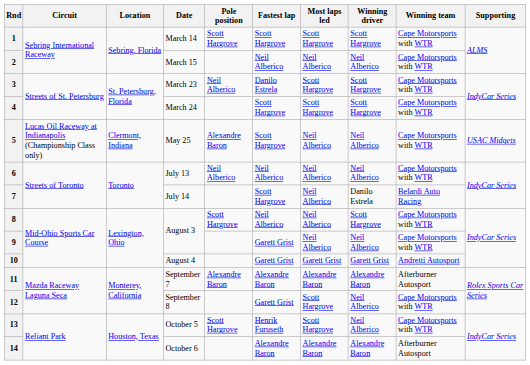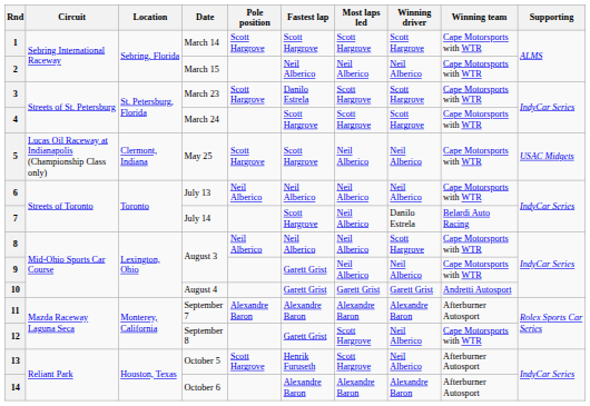 <table class="wikitable" style="font-size: 85%;">
 <tr>
 <th Round>Rnd</th>
 <th>Circuit</th>
 <th>Location</th>
 <th>Date</th>
 <th>Pole position</th>
 <th>Fastest lap</th>
 <th>Most laps led</th>
 <th>Winning driver</th>
 <th>Winning team</th>
 <th>Supporting</th>
 </tr>
 <tr>
 <th>1</th>
 <td rowspan=2><a href='#'>Sebring International Raceway</a></td>
 <td rowspan=2><a href='#'>Sebring, Florida</a></td>
 <td>March 14</td>
 <td> <a href='#'>Scott Hargrove</a></td>
 <td> <a href='#'>Scott Hargrove</a></td>
 <td> <a href='#'>Scott Hargrove</a></td>
 <td> <a href='#'>Scott Hargrove</a></td>
 <td> <a href='#'>Cape Motorsports</a> with <a href='#'>WTR</a></td>
 <td rowspan=2><em><a href='#'>ALMS</a></em></td>
 </tr>
 <tr>
 <th>2</th>
 <td>March 15</td>
 <td></td>
 <td> <a href='#'>Neil Alberico</a></td>
 <td> <a href='#'>Neil Alberico</a></td>
 <td> <a href='#'>Neil Alberico</a></td>
 <td> <a href='#'>Cape Motorsports</a> with <a href='#'>WTR</a></td>
 </tr>
 <tr>
 <th>3</th>
 <td rowspan=2><a href='#'>Streets of St. Petersburg</a></td>
 <td rowspan=2><a href='#'>St. Petersburg, Florida</a></td>
 <td>March 23</td>
-<td> <a href='#'>Neil Alberico</a></td>
+<td> <a href='#'>Scott Hargrove</a></td>
 <td> <a href='#'>Danilo Estrela</a></td>
 <td> <a href='#'>Scott Hargrove</a></td>
 <td> <a href='#'>Scott Hargrove</a></td>
 <td> <a href='#'>Cape Motorsports</a> with <a href='#'>WTR</a></td>
 <td rowspan=2><em><a href='#'>IndyCar Series</a></em></td>
 </tr>
 <tr>
 <th>4</th>
 <td>March 24</td>
 <td></td>
 <td> <a href='#'>Scott Hargrove</a></td>
 <td> <a href='#'>Scott Hargrove</a></td>
 <td> <a href='#'>Scott Hargrove</a></td>
 <td> <a href='#'>Cape Motorsports</a> with <a href='#'>WTR</a></td>
 </tr>
 <tr>
 <th>5</th>
 <td><a href='#'>Lucas Oil Raceway at Indianapolis</a><br>(Championship Class only)</td>
 <td><a href='#'>Clermont, Indiana</a></td>
 <td>May 25</td>
-<td> <a href='#'>Alexandre Baron</a></td>
+<td> <a href='#'>Scott Hargrove</a></td>
 <td> <a href='#'>Scott Hargrove</a></td>
 <td> <a href='#'>Neil Alberico</a></td>
 <td> <a href='#'>Neil Alberico</a></td>
 <td> <a href='#'>Cape Motorsports</a> with <a href='#'>WTR</a></td>
 <td><em><a href='#'>USAC Midgets</a></em></td>
 </tr>
 <tr>
 <th>6</th>
 <td rowspan=2><a href='#'>Streets of Toronto</a></td>
 <td rowspan=2><a href='#'>Toronto</a></td>
 <td>July 13</td>
 <td> <a href='#'>Neil Alberico</a></td>
 <td> <a href='#'>Neil Alberico</a></td>
 <td> <a href='#'>Neil Alberico</a></td>
 <td> <a href='#'>Neil Alberico</a></td>
 <td> <a href='#'>Cape Motorsports</a> with <a href='#'>WTR</a></td>
 <td rowspan=2><em><a href='#'>IndyCar Series</a></em></td>
 </tr>
 <tr>
 <th>7</th>
 <td>July 14</td>
 <td></td>
 <td> <a href='#'>Scott Hargrove</a></td>
 <td> <a href='#'>Neil Alberico</a></td>
 <td> Danilo Estrela</td>
 <td> <a href='#'>Belardi Auto Racing</a></td>
 </tr>
 <tr>
 <th>8</th>
 <td rowspan=3><a href='#'>Mid-Ohio Sports Car Course</a></td>
 <td rowspan=3><a href='#'>Lexington, Ohio</a></td>
 <td rowspan=2>August 3</td>
-<td> <a href='#'>Scott Hargrove</a></td>
+<td> <a href='#'>Neil Alberico</a></td>
 <td> <a href='#'>Neil Alberico</a></td>
 <td> <a href='#'>Neil Alberico</a></td>
 <td> <a href='#'>Scott Hargrove</a></td>
 <td> <a href='#'>Cape Motorsports</a> with <a href='#'>WTR</a></td>
 <td rowspan=3><em><a href='#'>IndyCar Series</a></em></td>
 </tr>
 <tr>
 <th>9</th>
 <td></td>
 <td> <a href='#'>Garett Grist</a></td>
 <td> <a href='#'>Neil Alberico</a></td>
 <td> <a href='#'>Neil Alberico</a></td>
 <td> <a href='#'>Cape Motorsports</a> with <a href='#'>WTR</a></td>
 </tr>
 <tr>
 <th>10</th>
 <td>August 4</td>
 <td></td>
 <td> <a href='#'>Garett Grist</a></td>
 <td> <a href='#'>Garett Grist</a></td>
 <td> <a href='#'>Garett Grist</a></td>
 <td> <a href='#'>Andretti Autosport</a></td>
 </tr>
 <tr>
 <th>11</th>
 <td rowspan=2><a href='#'>Mazda Raceway Laguna Seca</a></td>
 <td rowspan=2><a href='#'>Monterey, California</a></td>
 <td>September 7</td>
 <td> <a href='#'>Alexandre Baron</a></td>
 <td> <a href='#'>Alexandre Baron</a></td>
 <td> <a href='#'>Alexandre Baron</a></td>
 <td> <a href='#'>Alexandre Baron</a></td>
 <td> Afterburner Autosport</td>
 <td rowspan=2><em><a href='#'>Rolex Sports Car Series</a></em></td>
 </tr>
 <tr>
 <th>12</th>
 <td>September 8</td>
 <td></td>
 <td> <a href='#'>Garett Grist</a></td>
 <td> <a href='#'>Scott Hargrove</a></td>
 <td> <a href='#'>Neil Alberico</a></td>
 <td> <a href='#'>Cape Motorsports</a> with <a href='#'>WTR</a></td>
 </tr>
 <tr>
 <th>13</th>
 <td rowspan=2><a href='#'>Reliant Park</a></td>
 <td rowspan=2><a href='#'>Houston, Texas</a></td>
 <td>October 5</td>
 <td> <a href='#'>Scott Hargrove</a></td>
 <td> <a href='#'>Henrik Furuseth</a></td>
 <td> <a href='#'>Scott Hargrove</a></td>
 <td> <a href='#'>Neil Alberico</a></td>
-<td> <a href='#'>Cape Motorsports</a> with <a href='#'>WTR</a></td>
+<td> Afterburner Autosport</td>
 <td rowspan=2><em><a href='#'>IndyCar Series</a></em></td>
 </tr>
 <tr>
 <th>14</th>
 <td>October 6</td>
 <td></td>
 <td> <a href='#'>Alexandre Baron</a></td>
 <td> <a href='#'>Alexandre Baron</a></td>
 <td> <a href='#'>Alexandre Baron</a></td>
 <td> Afterburner Autosport</td>
 </tr>
 </table>
